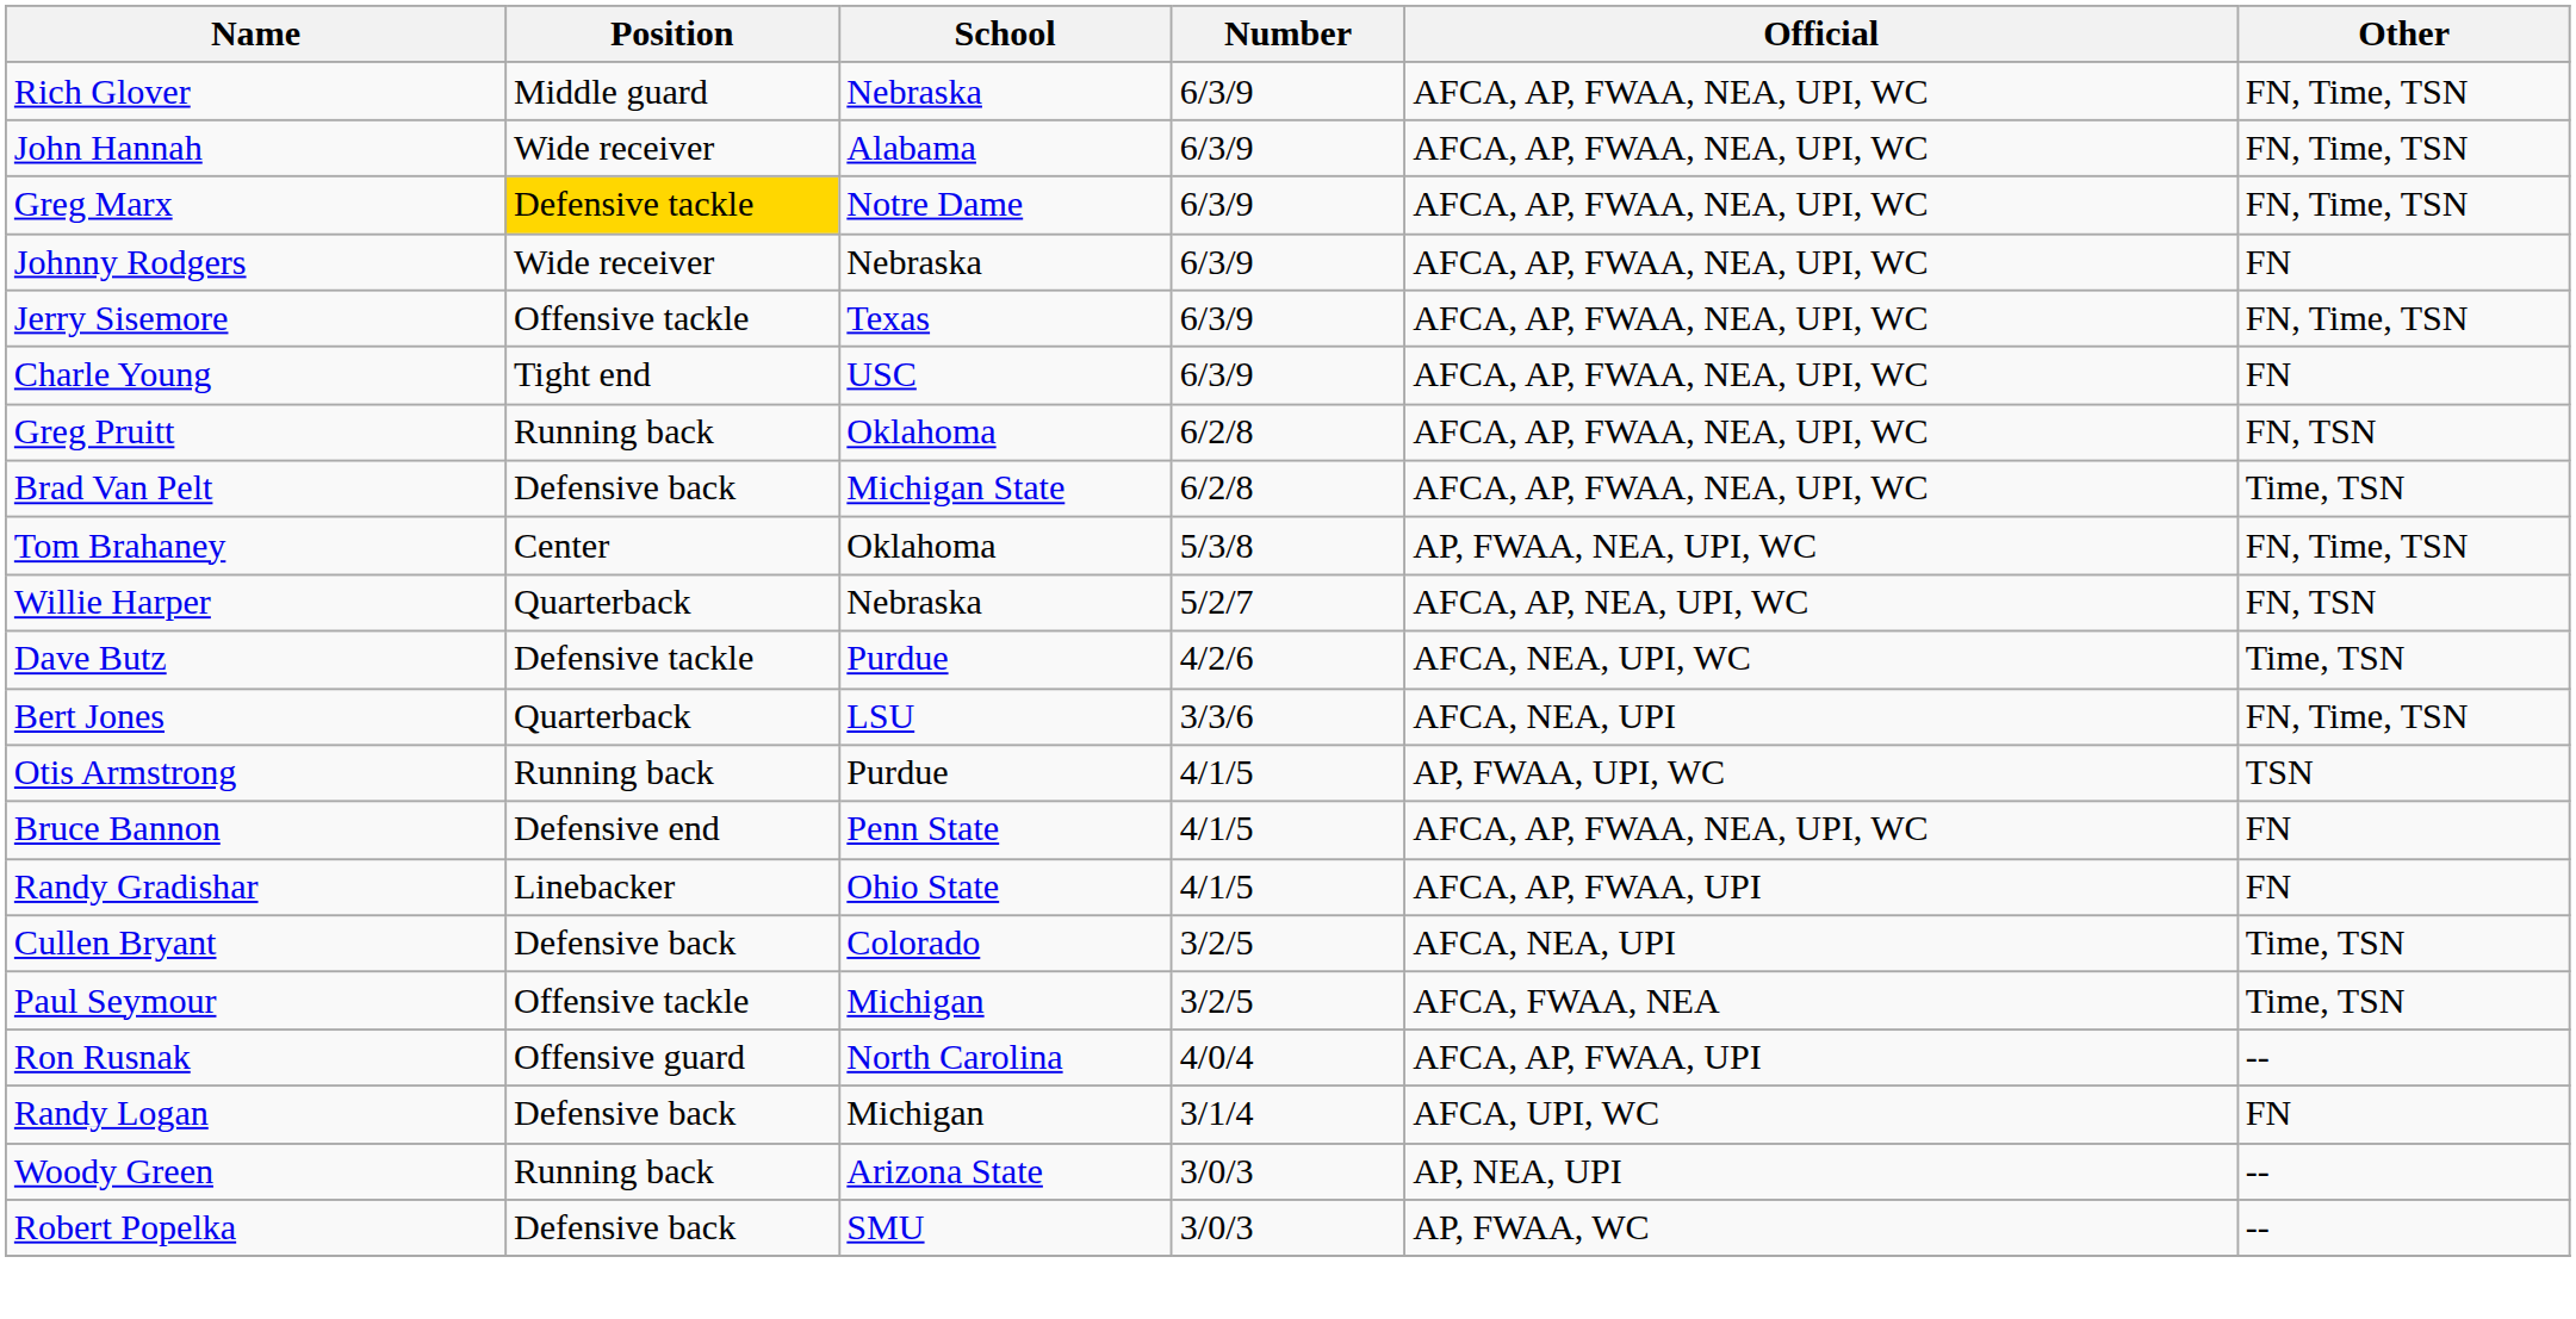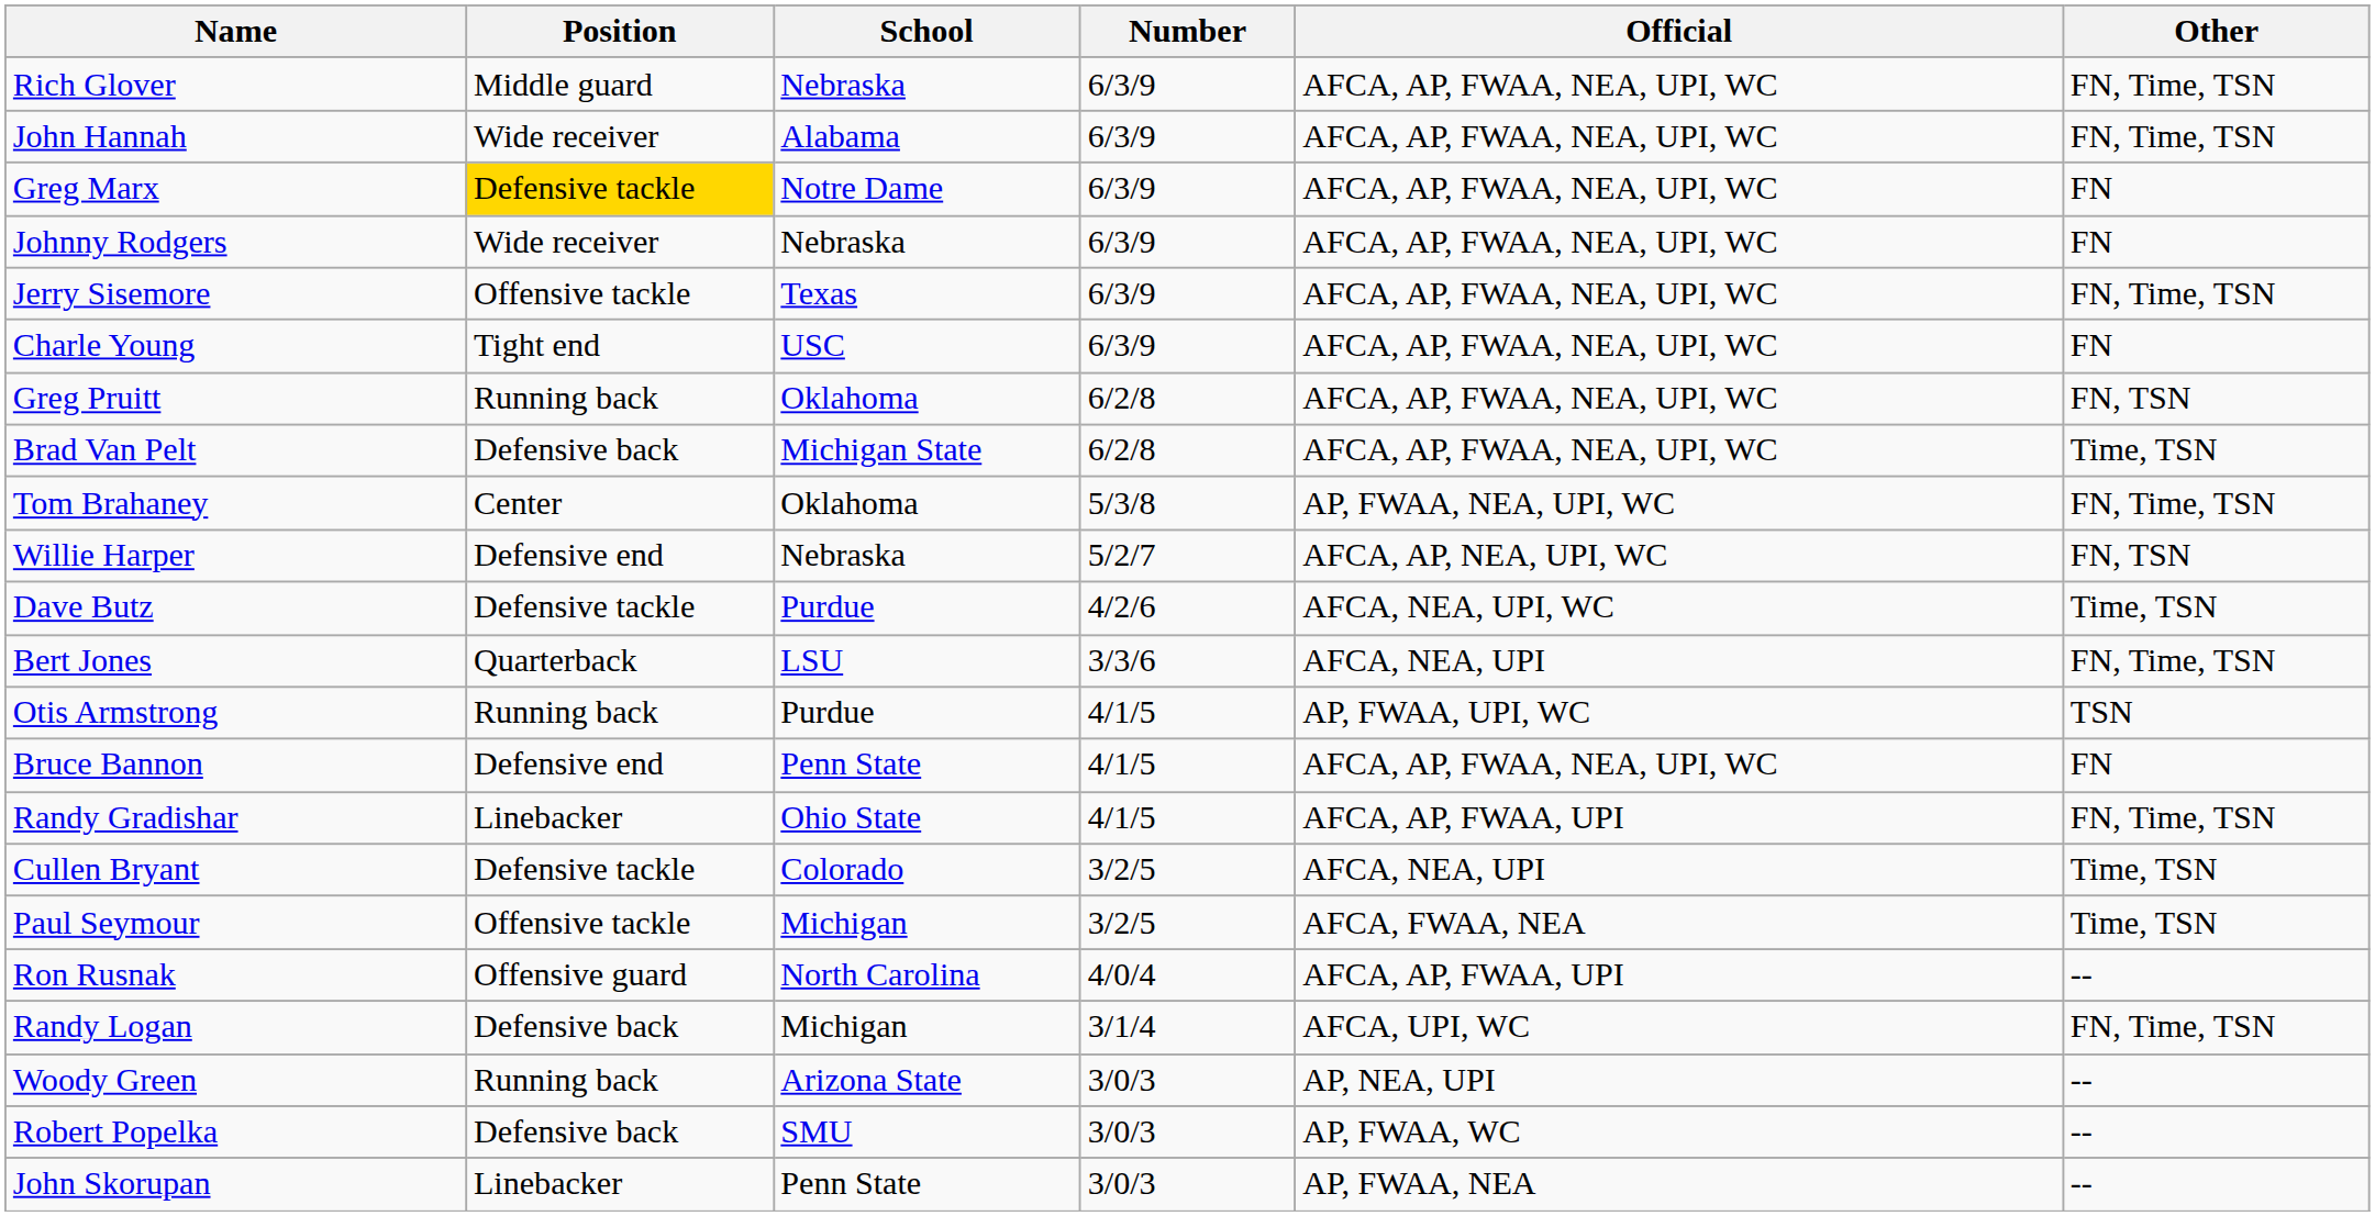 <table class="wikitable sortable">
 <tr>
 <th bgcolor="#DDDDFF" width="15%">Name</th>
 <th bgcolor="#DDDDFF" width="10%">Position</th>
 <th bgcolor="#DDDDFF" width="10%">School</th>
 <th bgcolor="#DDDDFF" width="7%">Number</th>
 <th bgcolor="#DDDDFF" width="25%">Official</th>
 <th bgcolor="#DDDDFF" width="10%">Other</th>
 </tr>
 <tr align="left">
 <td><a href='#'>Rich Glover</a></td>
 <td>Middle guard</td>
 <td><a href='#'>Nebraska</a></td>
 <td>6/3/9</td>
 <td>AFCA, AP, FWAA, NEA, UPI, WC</td>
 <td>FN, Time, TSN</td>
 </tr>
 <tr align="left">
 <td><a href='#'>John Hannah</a></td>
 <td>Wide receiver</td>
 <td><a href='#'>Alabama</a></td>
 <td>6/3/9</td>
 <td>AFCA, AP, FWAA, NEA, UPI, WC</td>
 <td>FN, Time, TSN</td>
 </tr>
 <tr align="left">
 <td><a href='#'>Greg Marx</a></td>
 <td style="background: gold;">Defensive tackle</td>
 <td><a href='#'>Notre Dame</a></td>
 <td>6/3/9</td>
 <td>AFCA, AP, FWAA, NEA, UPI, WC</td>
-<td>FN, Time, TSN</td>
+<td>FN</td>
 </tr>
 <tr align="left">
 <td><a href='#'>Johnny Rodgers</a></td>
 <td>Wide receiver</td>
 <td>Nebraska</td>
 <td>6/3/9</td>
 <td>AFCA, AP, FWAA, NEA, UPI, WC</td>
 <td>FN</td>
 </tr>
 <tr align="left">
 <td><a href='#'>Jerry Sisemore</a></td>
 <td>Offensive tackle</td>
 <td><a href='#'>Texas</a></td>
 <td>6/3/9</td>
 <td>AFCA, AP, FWAA, NEA, UPI, WC</td>
 <td>FN, Time, TSN</td>
 </tr>
 <tr align="left">
 <td><a href='#'>Charle Young</a></td>
 <td>Tight end</td>
 <td><a href='#'>USC</a></td>
 <td>6/3/9</td>
 <td>AFCA, AP, FWAA, NEA, UPI, WC</td>
 <td>FN</td>
 </tr>
 <tr align="left">
 <td><a href='#'>Greg Pruitt</a></td>
 <td>Running back</td>
 <td><a href='#'>Oklahoma</a></td>
 <td>6/2/8</td>
 <td>AFCA, AP, FWAA, NEA, UPI, WC</td>
 <td>FN, TSN</td>
 </tr>
 <tr align="left">
 <td><a href='#'>Brad Van Pelt</a></td>
 <td>Defensive back</td>
 <td><a href='#'>Michigan State</a></td>
 <td>6/2/8</td>
 <td>AFCA, AP, FWAA, NEA, UPI, WC</td>
 <td>Time, TSN</td>
 </tr>
 <tr align="left">
 <td><a href='#'>Tom Brahaney</a></td>
 <td>Center</td>
 <td>Oklahoma</td>
 <td>5/3/8</td>
 <td>AP, FWAA, NEA, UPI, WC</td>
 <td>FN, Time, TSN</td>
 </tr>
 <tr align="left">
 <td><a href='#'>Willie Harper</a></td>
-<td>Quarterback</td>
+<td>Defensive end</td>
 <td>Nebraska</td>
 <td>5/2/7</td>
 <td>AFCA, AP, NEA, UPI, WC</td>
 <td>FN, TSN</td>
 </tr>
 <tr align="left">
 <td><a href='#'>Dave Butz</a></td>
 <td>Defensive tackle</td>
 <td><a href='#'>Purdue</a></td>
 <td>4/2/6</td>
 <td>AFCA, NEA, UPI, WC</td>
 <td>Time, TSN</td>
 </tr>
 <tr align="left">
 <td><a href='#'>Bert Jones</a></td>
 <td>Quarterback</td>
 <td><a href='#'>LSU</a></td>
 <td>3/3/6</td>
 <td>AFCA, NEA, UPI</td>
 <td>FN, Time, TSN</td>
 </tr>
 <tr align="left">
 <td><a href='#'>Otis Armstrong</a></td>
 <td>Running back</td>
 <td>Purdue</td>
 <td>4/1/5</td>
 <td>AP, FWAA, UPI, WC</td>
 <td>TSN</td>
 </tr>
 <tr align="left">
 <td><a href='#'>Bruce Bannon</a></td>
 <td>Defensive end</td>
 <td><a href='#'>Penn State</a></td>
 <td>4/1/5</td>
 <td>AFCA, AP, FWAA, NEA, UPI, WC</td>
 <td>FN</td>
 </tr>
 <tr align="left">
 <td><a href='#'>Randy Gradishar</a></td>
 <td>Linebacker</td>
 <td><a href='#'>Ohio State</a></td>
 <td>4/1/5</td>
 <td>AFCA, AP, FWAA, UPI</td>
-<td>FN</td>
+<td>FN, Time, TSN</td>
 </tr>
 <tr align="left">
 <td><a href='#'>Cullen Bryant</a></td>
-<td>Defensive back</td>
+<td>Defensive tackle</td>
 <td><a href='#'>Colorado</a></td>
 <td>3/2/5</td>
 <td>AFCA, NEA, UPI</td>
 <td>Time, TSN</td>
 </tr>
 <tr align="left">
 <td><a href='#'>Paul Seymour</a></td>
 <td>Offensive tackle</td>
 <td><a href='#'>Michigan</a></td>
 <td>3/2/5</td>
 <td>AFCA, FWAA, NEA</td>
 <td>Time, TSN</td>
 </tr>
 <tr align="left">
 <td><a href='#'>Ron Rusnak</a></td>
 <td>Offensive guard</td>
 <td><a href='#'>North Carolina</a></td>
 <td>4/0/4</td>
 <td>AFCA, AP, FWAA, UPI</td>
 <td>--</td>
 </tr>
 <tr align="left">
 <td><a href='#'>Randy Logan</a></td>
 <td>Defensive back</td>
 <td>Michigan</td>
 <td>3/1/4</td>
 <td>AFCA, UPI, WC</td>
-<td>FN</td>
+<td>FN, Time, TSN</td>
 </tr>
 <tr align="left">
 <td><a href='#'>Woody Green</a></td>
 <td>Running back</td>
 <td><a href='#'>Arizona State</a></td>
 <td>3/0/3</td>
 <td>AP, NEA, UPI</td>
 <td>--</td>
 </tr>
 <tr align="left">
 <td><a href='#'>Robert Popelka</a></td>
 <td>Defensive back</td>
 <td><a href='#'>SMU</a></td>
 <td>3/0/3</td>
 <td>AP, FWAA, WC</td>
 <td>--</td>
 </tr>
 <tr align="left">
+<td><a href='#'>John Skorupan</a></td>
+<td>Linebacker</td>
+<td>Penn State</td>
+<td>3/0/3</td>
+<td>AP, FWAA, NEA</td>
+<td>--</td>
+</tr>
+<tr align="left">
 </tr>
 </table>
